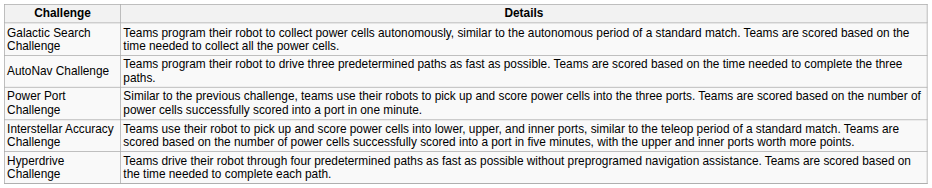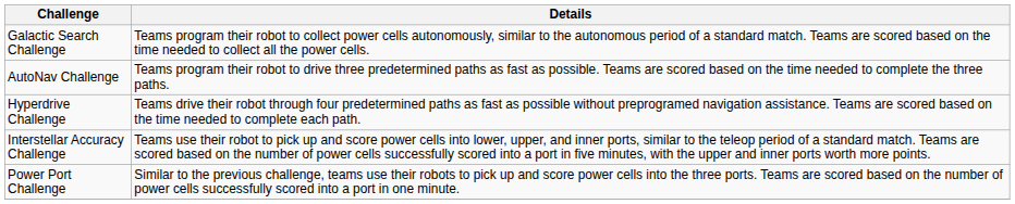 <table class="wikitable mw-collapsible">
 <tr>
 <th>Challenge</th>
 <th>Details</th>
 </tr>
 <tr>
 <td>Galactic Search Challenge</td>
 <td>Teams program their robot to collect power cells autonomously, similar to the autonomous period of a standard match. Teams are scored based on the time needed to collect all the power cells.</td>
 </tr>
 <tr>
 <td>AutoNav Challenge</td>
 <td>Teams program their robot to drive three predetermined paths as fast as possible. Teams are scored based on the time needed to complete the three paths.</td>
 </tr>
 <tr>
-<td>Power Port Challenge</td>
-<td>Similar to the previous challenge, teams use their robots to pick up and score power cells into the three ports. Teams are scored based on the number of power cells successfully scored into a port in one minute.</td>
+<td>Hyperdrive Challenge</td>
+<td>Teams drive their robot through four predetermined paths as fast as possible without preprogramed navigation assistance. Teams are scored based on the time needed to complete each path.</td>
 </tr>
 <tr>
 <td>Interstellar Accuracy Challenge</td>
 <td>Teams use their robot to pick up and score power cells into lower, upper, and inner ports, similar to the teleop period of a standard match. Teams are scored based on the number of power cells successfully scored into a port in five minutes, with the upper and inner ports worth more points.</td>
 </tr>
 <tr>
-<td>Hyperdrive Challenge</td>
-<td>Teams drive their robot through four predetermined paths as fast as possible without preprogramed navigation assistance. Teams are scored based on the time needed to complete each path.</td>
+<td>Power Port Challenge</td>
+<td>Similar to the previous challenge, teams use their robots to pick up and score power cells into the three ports. Teams are scored based on the number of power cells successfully scored into a port in one minute.</td>
 </tr>
 <tr>
 </tr>
 </table>
